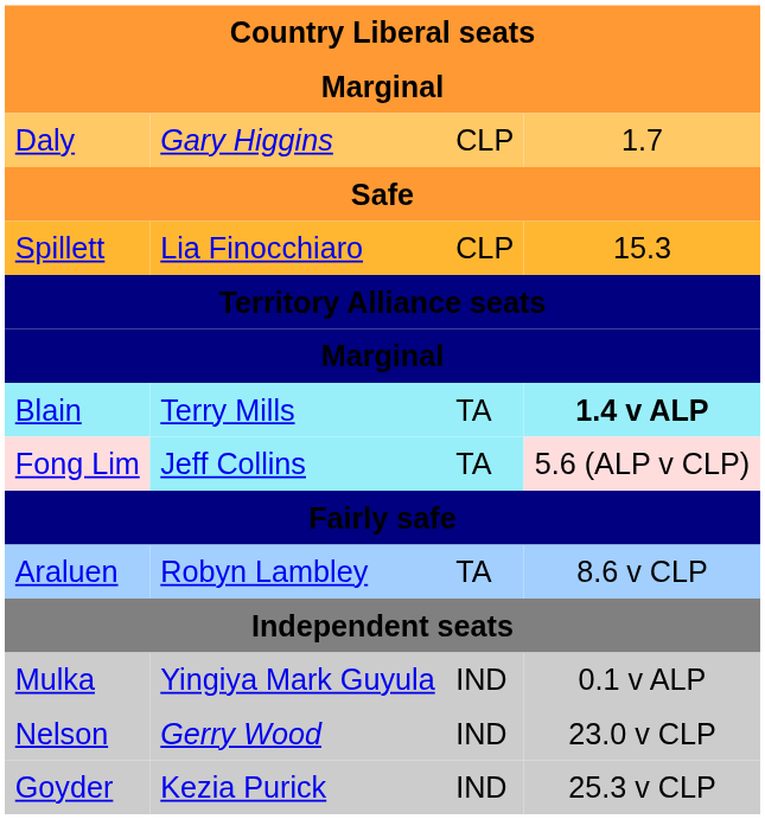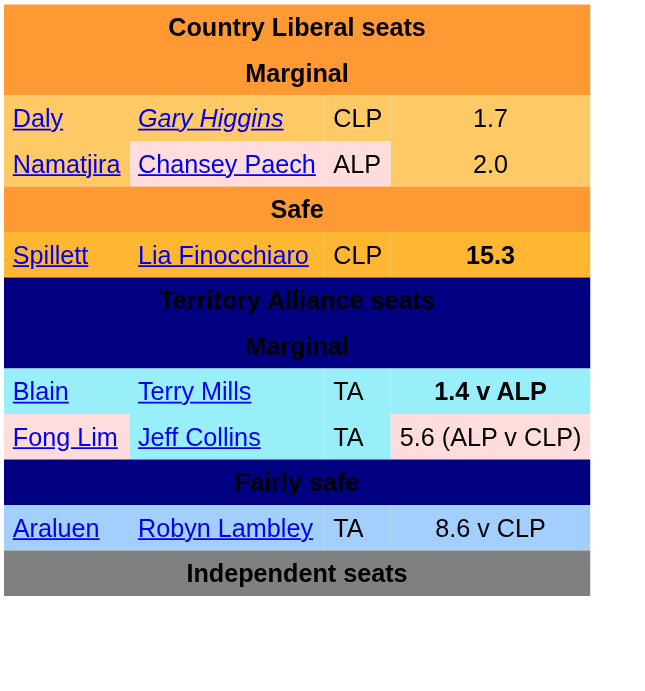 <table class="toccolours" cellpadding="5" cellspacing="0" style="float:left; margin-right:.5em; margin-top:.4em; font-size:90%;">
 <tr>
 <td colspan="4" style="text-align:center; background:#f93;"><span><strong>Country Liberal seats</strong></span></td>
 </tr>
 <tr>
 <td colspan="4" style="text-align:center; background:#f93;"><span><strong>Marginal</strong></span></td>
 </tr>
 <tr>
 <td style="text-align:left; background:#ffc966;"><a href='#'>Daly</a></td>
 <td style="text-align:left; background:#ffc966;"><em><a href='#'>Gary Higgins</a></em></td>
 <td style="text-align:left; background:#ffc966;">CLP</td>
 <td style="text-align:center; background:#ffc966;">1.7</td>
 </tr>
 <tr>
+<td style="text-align:left; background:#ffc966;"><a href='#'>Namatjira</a></td>
+<td style="text-align:left; background:#fdd;"><a href='#'>Chansey Paech</a></td>
+<td style="text-align:left; background:#fdd;">ALP</td>
+<td style="text-align:center; background:#ffc966;">2.0</td>
+</tr>
+<tr>
 <td colspan="4" style="text-align:center; background:#f93;"><span><strong>Safe</strong></span></td>
 </tr>
 <tr>
 <td style="text-align:left; background:#ffb732;"><a href='#'>Spillett</a></td>
 <td style="text-align:left; background:#ffb732;"><a href='#'>Lia Finocchiaro</a></td>
 <td style="text-align:left; background:#ffb732;">CLP</td>
-<td style="text-align:center; background:#ffb732;">15.3</td>
+<td style="text-align:center; background:#ffb732;"><strong>15.3</strong></td>
 </tr>
 <tr>
 <td colspan="4" style="text-align:center; background:#000080;"><span><strong>Territory Alliance seats</strong></span></td>
 </tr>
 <tr>
 <td colspan="4" style="text-align:center; background:#000080;"><span><strong>Marginal</strong></span></td>
 </tr>
 <tr>
 <td style="text-align:left; background:#98eff9;"><a href='#'>Blain</a></td>
 <td style="text-align:left; background:#98eff9;"><a href='#'>Terry Mills</a></td>
 <td style="text-align:left; background:#98eff9;">TA</td>
 <td style="text-align:center; background:#98eff9;"><strong>1.4 v ALP</strong></td>
 </tr>
 <tr>
 <td style="text-align:left; background:#fdd;"><a href='#'>Fong Lim</a></td>
 <td style="text-align:left; background:#98eff9;"><a href='#'>Jeff Collins</a></td>
 <td style="text-align:left; background:#98eff9;">TA</td>
 <td style="text-align:center; background:#fdd;">5.6 (ALP v CLP)</td>
 </tr>
 <tr>
 <td colspan="4" style="text-align:center; background:#000080;"><span><strong>Fairly safe</strong></span></td>
 </tr>
 <tr>
 <td style="text-align:left; background:#a2cffe;"><a href='#'>Araluen</a></td>
 <td style="text-align:left; background:#a2cffe;"><a href='#'>Robyn Lambley</a></td>
 <td style="text-align:left; background:#a2cffe;">TA</td>
 <td style="text-align:center; background:#a2cffe;">8.6 v CLP</td>
 </tr>
 <tr>
 <td colspan="4"  style="text-align:center; background:gray;"><span><strong>Independent seats</strong></span></td>
 </tr>
 <tr>
-<td style="text-align:left; background:#ccc;"><a href='#'>Mulka</a></td>
-<td style="text-align:left; background:#ccc;"><a href='#'>Yingiya Mark Guyula</a></td>
-<td style="text-align:left; background:#ccc;">IND</td>
-<td style="text-align:center; background:#ccc;">0.1 v ALP</td>
-</tr>
-<tr>
-<td style="text-align:left; background:#ccc;"><a href='#'>Nelson</a></td>
-<td style="text-align:left; background:#ccc;"><em><a href='#'>Gerry Wood</a></em></td>
-<td style="text-align:left; background:#ccc;">IND</td>
-<td style="text-align:center; background:#ccc;">23.0 v CLP</td>
-</tr>
-<tr>
-<td style="text-align:left; background:#ccc;"><a href='#'>Goyder</a></td>
-<td style="text-align:left; background:#ccc;"><a href='#'>Kezia Purick</a></td>
-<td style="text-align:left; background:#ccc;">IND</td>
-<td style="text-align:center; background:#ccc;">25.3 v CLP</td>
-</tr>
-<tr>
 </tr>
 </table>
